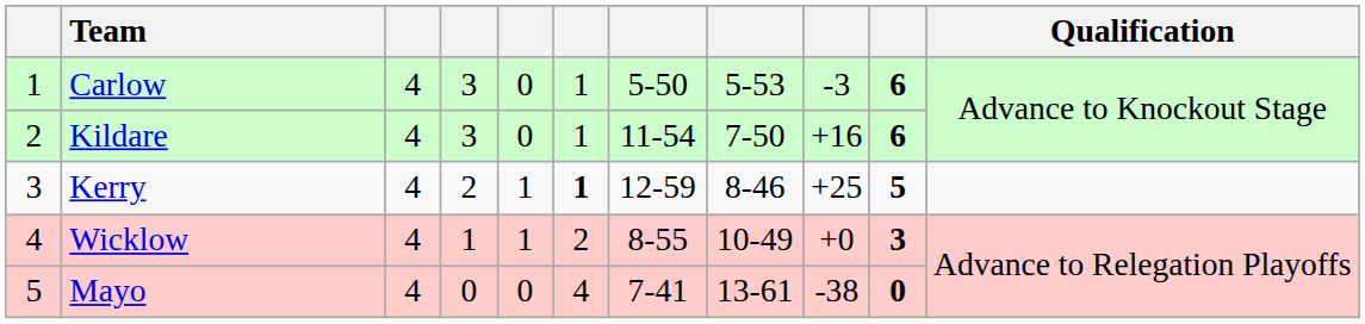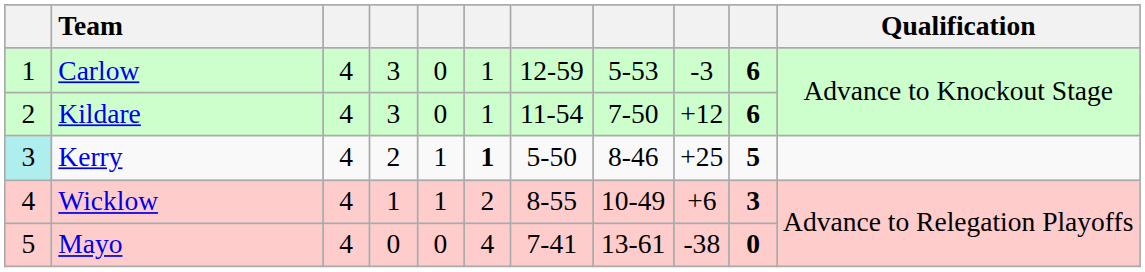 <table class="wikitable" style="text-align:center">
 <tr>
 <th width="20"></th>
 <th width="150" style="text-align:left;">Team</th>
 <th width="20"></th>
 <th width="20"></th>
 <th width="20"></th>
 <th width="20"></th>
 <th width="40"></th>
 <th width="40"></th>
 <th width="20"></th>
 <th width="20"></th>
 <th>Qualification</th>
 </tr>
 <tr style="background:#ccffcc">
 <td>1</td>
 <td style="text-align:left"> <a href='#'>Carlow</a></td>
 <td>4</td>
 <td>3</td>
 <td>0</td>
 <td>1</td>
-<td>5-50</td>
+<td>12-59</td>
 <td>5-53</td>
 <td>-3</td>
 <td><strong>6</strong></td>
 <td rowspan="2">Advance to Knockout Stage</td>
 </tr>
 <tr style="background:#ccffcc">
 <td>2</td>
 <td style="text-align:left"> <a href='#'>Kildare</a></td>
 <td>4</td>
 <td>3</td>
 <td>0</td>
 <td>1</td>
 <td>11-54</td>
 <td>7-50</td>
-<td>+16</td>
+<td>+12</td>
 <td><strong>6</strong></td>
 </tr>
 <tr>
-<td>3</td>
+<td style="background: paleturquoise;">3</td>
 <td style="text-align:left"> <a href='#'>Kerry</a></td>
 <td>4</td>
 <td>2</td>
 <td>1</td>
 <td><strong>1</strong></td>
-<td>12-59</td>
+<td>5-50</td>
 <td>8-46</td>
 <td>+25</td>
 <td><strong>5</strong></td>
 <td></td>
 </tr>
 <tr style="background:#ffcccc">
 <td>4</td>
 <td style="text-align:left"> <a href='#'>Wicklow</a></td>
 <td>4</td>
 <td>1</td>
 <td>1</td>
 <td>2</td>
 <td>8-55</td>
 <td>10-49</td>
-<td>+0</td>
+<td>+6</td>
 <td><strong>3</strong></td>
 <td rowspan="2">Advance to Relegation Playoffs</td>
 </tr>
 <tr style="background:#ffcccc">
 <td>5</td>
 <td style="text-align:left"> <a href='#'>Mayo</a></td>
 <td>4</td>
 <td>0</td>
 <td>0</td>
 <td>4</td>
 <td>7-41</td>
 <td>13-61</td>
 <td>-38</td>
 <td><strong>0</strong></td>
 </tr>
 </table>
